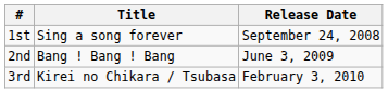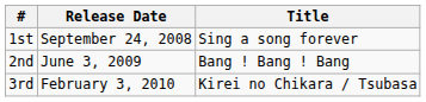 <table class="wikitable">
 <tr>
 <th>#</th>
+<th>Release Date</th>
 <th>Title</th>
-<th>Release Date</th>
 </tr>
 <tr>
 <td>1st</td>
+<td>September 24, 2008</td>
 <td>Sing a song forever</td>
-<td>September 24, 2008</td>
 </tr>
 <tr>
 <td>2nd</td>
+<td>June 3, 2009</td>
 <td>Bang ! Bang ! Bang</td>
-<td>June 3, 2009</td>
 </tr>
 <tr>
 <td>3rd</td>
+<td>February 3, 2010</td>
 <td>Kirei no Chikara / Tsubasa</td>
-<td>February 3, 2010</td>
 </tr>
 </table>
